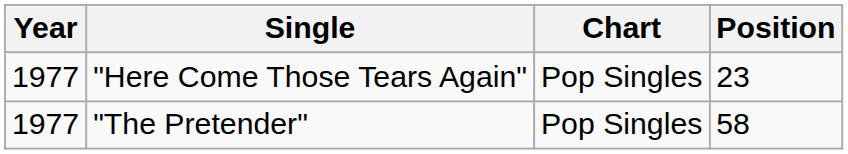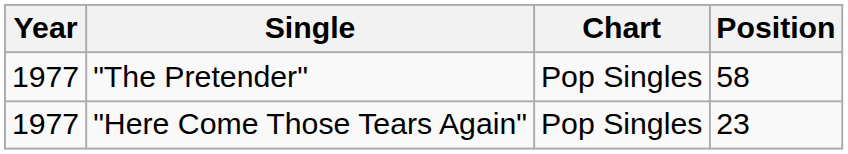 <table class="wikitable">
 <tr>
 <th align="left">Year</th>
 <th align="left">Single</th>
 <th align="left">Chart</th>
 <th align="left">Position</th>
 </tr>
 <tr>
 <td align="left">1977</td>
+<td align="left">"The Pretender"</td>
+<td align="left">Pop Singles</td>
+<td align="left">58</td>
+</tr>
+<tr>
+<td align="left">1977</td>
 <td align="left">"Here Come Those Tears Again"</td>
 <td align="left">Pop Singles</td>
 <td align="left">23</td>
 </tr>
-<tr>
-<td align="left">1977</td>
-<td align="left">"The Pretender"</td>
-<td align="left">Pop Singles</td>
-<td align="left">58</td>
-</tr>
 </table>
